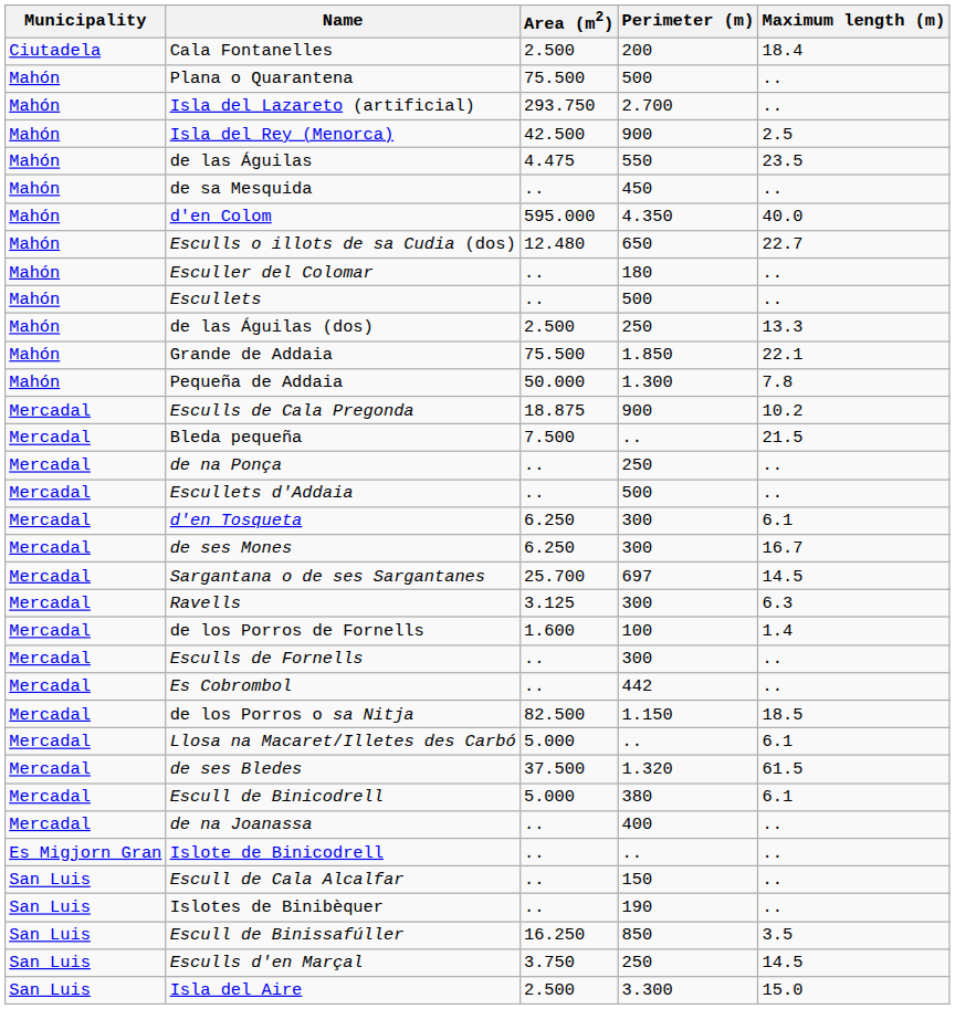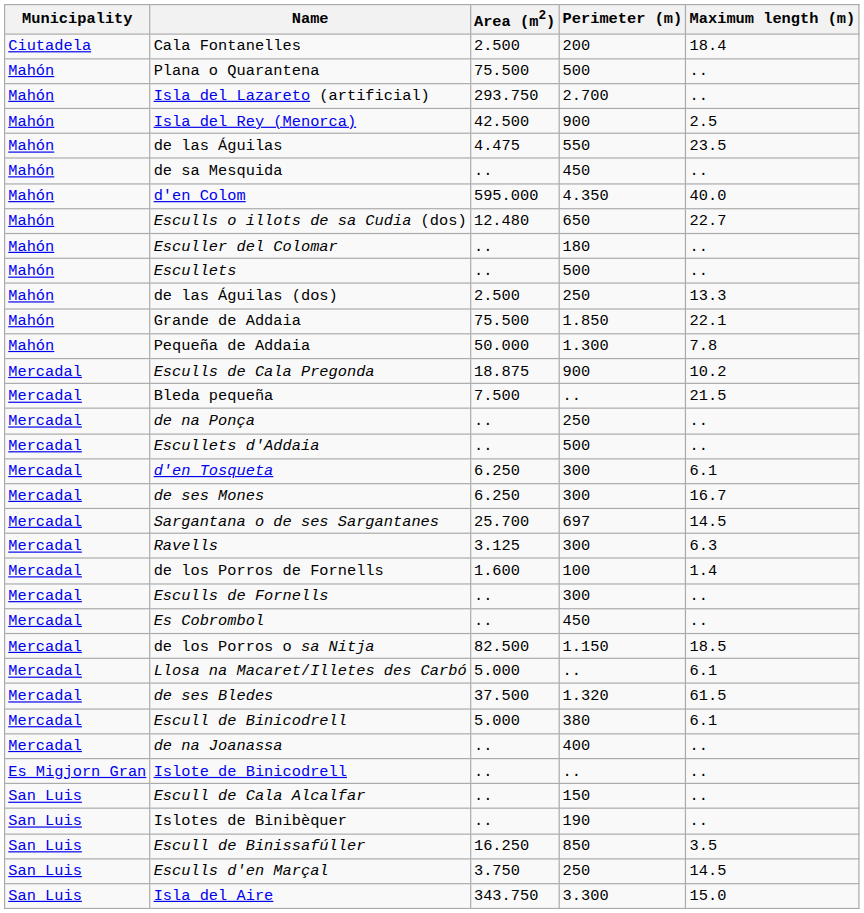 <table class="wikitable sortable">
 <tr>
 <th>Municipality</th>
 <th>Name</th>
 <th>Area (m<sup>2</sup>)</th>
 <th>Perimeter (m)</th>
 <th>Maximum length (m)</th>
 </tr>
 <tr>
 <td><a href='#'>Ciutadela</a></td>
 <td>Cala Fontanelles</td>
 <td>2.500</td>
 <td>200</td>
 <td>18.4</td>
 </tr>
 <tr>
 <td><a href='#'>Mahón</a></td>
 <td>Plana o Quarantena</td>
 <td>75.500</td>
 <td>500</td>
 <td>..</td>
 </tr>
 <tr>
 <td><a href='#'>Mahón</a></td>
 <td><a href='#'>Isla del Lazareto</a> (artificial)</td>
 <td>293.750</td>
 <td>2.700</td>
 <td>..</td>
 </tr>
 <tr>
 <td><a href='#'>Mahón</a></td>
 <td><a href='#'>Isla del Rey (Menorca)</a></td>
 <td>42.500</td>
 <td>900</td>
 <td>2.5</td>
 </tr>
 <tr>
 <td><a href='#'>Mahón</a></td>
 <td>de las Águilas</td>
 <td>4.475</td>
 <td>550</td>
 <td>23.5</td>
 </tr>
 <tr>
 <td><a href='#'>Mahón</a></td>
 <td>de sa Mesquida</td>
 <td>..</td>
 <td>450</td>
 <td>..</td>
 </tr>
 <tr>
 <td><a href='#'>Mahón</a></td>
 <td><a href='#'>d'en Colom</a></td>
 <td>595.000</td>
 <td>4.350</td>
 <td>40.0</td>
 </tr>
 <tr>
 <td><a href='#'>Mahón</a></td>
 <td><em>Esculls o illots de sa Cudia</em> (dos)</td>
 <td>12.480</td>
 <td>650</td>
 <td>22.7</td>
 </tr>
 <tr>
 <td><a href='#'>Mahón</a></td>
 <td><em>Esculler del Colomar</em></td>
 <td>..</td>
 <td>180</td>
 <td>..</td>
 </tr>
 <tr>
 <td><a href='#'>Mahón</a></td>
 <td><em>Escullets</em></td>
 <td>..</td>
 <td>500</td>
 <td>..</td>
 </tr>
 <tr>
 <td><a href='#'>Mahón</a></td>
 <td>de las Águilas (dos)</td>
 <td>2.500</td>
 <td>250</td>
 <td>13.3</td>
 </tr>
 <tr>
 <td><a href='#'>Mahón</a></td>
 <td>Grande de Addaia</td>
 <td>75.500</td>
 <td>1.850</td>
 <td>22.1</td>
 </tr>
 <tr>
 <td><a href='#'>Mahón</a></td>
 <td>Pequeña de Addaia</td>
 <td>50.000</td>
 <td>1.300</td>
 <td>7.8</td>
 </tr>
 <tr>
 <td><a href='#'>Mercadal</a></td>
 <td><em>Esculls de Cala Pregonda</em></td>
 <td>18.875</td>
 <td>900</td>
 <td>10.2</td>
 </tr>
 <tr>
 <td><a href='#'>Mercadal</a></td>
 <td>Bleda pequeña</td>
 <td>7.500</td>
 <td>..</td>
 <td>21.5</td>
 </tr>
 <tr>
 <td><a href='#'>Mercadal</a></td>
 <td><em>de na Ponça</em></td>
 <td>..</td>
 <td>250</td>
 <td>..</td>
 </tr>
 <tr>
 <td><a href='#'>Mercadal</a></td>
 <td><em>Escullets d'Addaia</em></td>
 <td>..</td>
 <td>500</td>
 <td>..</td>
 </tr>
 <tr>
 <td><a href='#'>Mercadal</a></td>
 <td><em><a href='#'>d'en Tosqueta</a></em></td>
 <td>6.250</td>
 <td>300</td>
 <td>6.1</td>
 </tr>
 <tr>
 <td><a href='#'>Mercadal</a></td>
 <td><em>de ses Mones</em></td>
 <td>6.250</td>
 <td>300</td>
 <td>16.7</td>
 </tr>
 <tr>
 <td><a href='#'>Mercadal</a></td>
 <td><em>Sargantana o de ses Sargantanes</em></td>
 <td>25.700</td>
 <td>697</td>
 <td>14.5</td>
 </tr>
 <tr>
 <td><a href='#'>Mercadal</a></td>
 <td><em>Ravells</em></td>
 <td>3.125</td>
 <td>300</td>
 <td>6.3</td>
 </tr>
 <tr>
 <td><a href='#'>Mercadal</a></td>
 <td>de los Porros de Fornells</td>
 <td>1.600</td>
 <td>100</td>
 <td>1.4</td>
 </tr>
 <tr>
 <td><a href='#'>Mercadal</a></td>
 <td><em>Esculls de Fornells</em></td>
 <td>..</td>
 <td>300</td>
 <td>..</td>
 </tr>
 <tr>
 <td><a href='#'>Mercadal</a></td>
 <td><em>Es Cobrombol</em></td>
 <td>..</td>
-<td>442</td>
+<td>450</td>
 <td>..</td>
 </tr>
 <tr>
 <td><a href='#'>Mercadal</a></td>
 <td>de los Porros o <em>sa Nitja</em></td>
 <td>82.500</td>
 <td>1.150</td>
 <td>18.5</td>
 </tr>
 <tr>
 <td><a href='#'>Mercadal</a></td>
 <td><em>Llosa na Macaret</em>/<em>Illetes des Carbó</em></td>
 <td>5.000</td>
 <td>..</td>
 <td>6.1</td>
 </tr>
 <tr>
 <td><a href='#'>Mercadal</a></td>
 <td><em>de ses Bledes</em></td>
 <td>37.500</td>
 <td>1.320</td>
 <td>61.5</td>
 </tr>
 <tr>
 <td><a href='#'>Mercadal</a></td>
 <td><em>Escull de Binicodrell</em></td>
 <td>5.000</td>
 <td>380</td>
 <td>6.1</td>
 </tr>
 <tr>
 <td><a href='#'>Mercadal</a></td>
 <td><em>de na Joanassa</em></td>
 <td>..</td>
 <td>400</td>
 <td>..</td>
 </tr>
 <tr>
 <td><a href='#'>Es Migjorn Gran</a></td>
 <td><a href='#'>Islote de Binicodrell</a></td>
 <td>..</td>
 <td>..</td>
 <td>..</td>
 </tr>
 <tr>
 <td><a href='#'>San Luis</a></td>
 <td><em>Escull de Cala Alcalfar</em></td>
 <td>..</td>
 <td>150</td>
 <td>..</td>
 </tr>
 <tr>
 <td><a href='#'>San Luis</a></td>
 <td>Islotes de Binibèquer</td>
 <td>..</td>
 <td>190</td>
 <td>..</td>
 </tr>
 <tr>
 <td><a href='#'>San Luis</a></td>
 <td><em>Escull de Binissafúller</em></td>
 <td>16.250</td>
 <td>850</td>
 <td>3.5</td>
 </tr>
 <tr>
 <td><a href='#'>San Luis</a></td>
 <td><em>Esculls d'en Marçal</em></td>
 <td>3.750</td>
 <td>250</td>
 <td>14.5</td>
 </tr>
 <tr>
 <td><a href='#'>San Luis</a></td>
 <td><a href='#'>Isla del Aire</a></td>
-<td>2.500</td>
+<td>343.750</td>
 <td>3.300</td>
 <td>15.0</td>
 </tr>
 </table>
